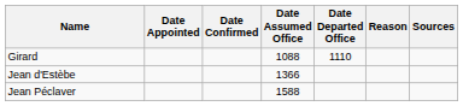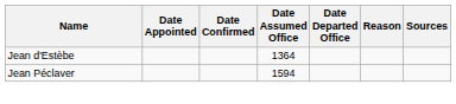 <table class="wikitable">
 <tr style="font-size: 75%;">
 <th style="width: 150px;">Name</th>
 <th style="width: 50px;">Date Appointed</th>
 <th style="width: 50px;">Date Confirmed</th>
 <th style="width: 50px;">Date Assumed Office</th>
 <th style="width: 50px;">Date Departed Office</th>
 <th style="width: 40px;">Reason</th>
 <th style="width: 30px;">Sources</th>
 </tr>
 <tr style="font-size: 75%;">
-<td>Girard</td>
-<td style="text-align: center;"></td>
-<td style="text-align: center;"></td>
-<td style="text-align: center;">1088</td>
-<td style="text-align: center;">1110</td>
-<td style="text-align: center;"></td>
-<td></td>
-</tr>
-<tr style="font-size: 75%;">
 <td>Jean d'Estèbe</td>
 <td style="text-align: center;"></td>
 <td style="text-align: center;"></td>
-<td style="text-align: center;">1366</td>
+<td style="text-align: center;">1364</td>
 <td style="text-align: center;"></td>
 <td style="text-align: center;"></td>
 <td></td>
 </tr>
 <tr style="font-size: 75%;">
 <td>Jean Péclaver</td>
 <td style="text-align: center;"></td>
 <td style="text-align: center;"></td>
-<td style="text-align: center;">1588</td>
+<td style="text-align: center;">1594</td>
 <td style="text-align: center;"></td>
 <td style="text-align: center;"></td>
 <td></td>
 </tr>
 </table>
